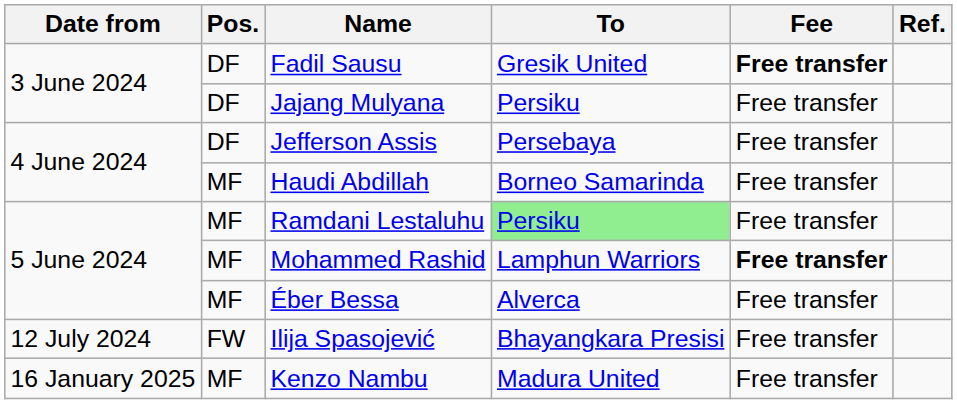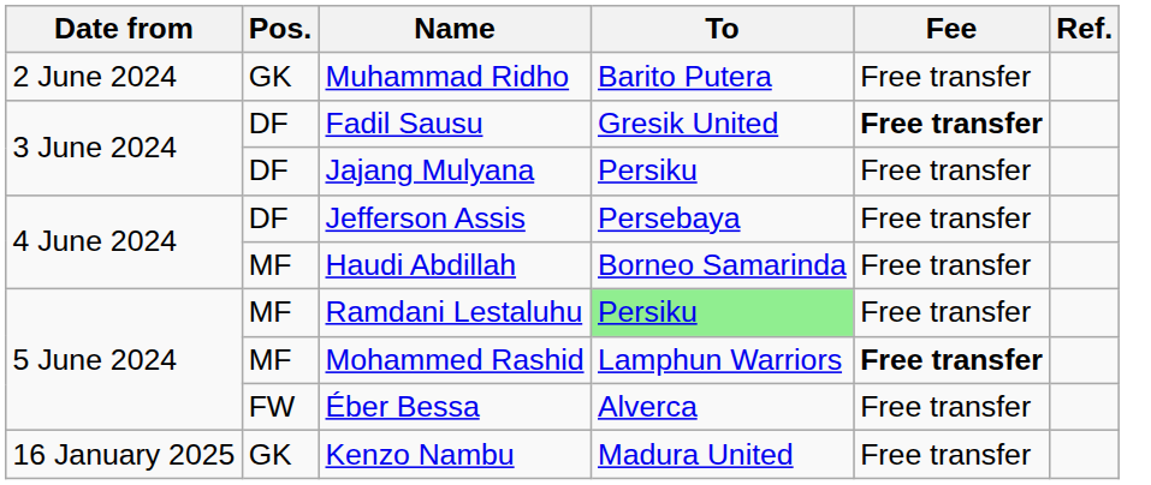 <table class="wikitable">
 <tr>
 <th>Date from</th>
 <th>Pos.</th>
 <th>Name</th>
 <th>To</th>
 <th>Fee</th>
 <th>Ref.</th>
+</tr>
+<tr>
+<td>2 June 2024</td>
+<td>GK</td>
+<td> <a href='#'>Muhammad Ridho</a></td>
+<td><a href='#'>Barito Putera</a></td>
+<td>Free transfer</td>
+<td></td>
 </tr>
 <tr>
 <td rowspan="2">3 June 2024</td>
 <td>DF</td>
 <td> <a href='#'>Fadil Sausu</a></td>
 <td><a href='#'>Gresik United</a></td>
 <td><strong>Free transfer</strong></td>
 <td></td>
 </tr>
 <tr>
 <td>DF</td>
 <td> <a href='#'>Jajang Mulyana</a></td>
 <td><a href='#'>Persiku</a></td>
 <td>Free transfer</td>
 <td></td>
 </tr>
 <tr>
 <td rowspan="2">4 June 2024</td>
 <td>DF</td>
 <td> <a href='#'>Jefferson Assis</a></td>
 <td><a href='#'>Persebaya</a></td>
 <td>Free transfer</td>
 <td></td>
 </tr>
 <tr>
 <td>MF</td>
 <td> <a href='#'>Haudi Abdillah</a></td>
 <td><a href='#'>Borneo Samarinda</a></td>
 <td>Free transfer</td>
 <td></td>
 </tr>
 <tr>
 <td rowspan="3">5 June 2024</td>
 <td>MF</td>
 <td> <a href='#'>Ramdani Lestaluhu</a></td>
 <td style="background: lightgreen;"><a href='#'>Persiku</a></td>
 <td>Free transfer</td>
 <td></td>
 </tr>
 <tr>
 <td>MF</td>
 <td> <a href='#'>Mohammed Rashid</a></td>
 <td> <a href='#'>Lamphun Warriors</a></td>
 <td><strong>Free transfer</strong></td>
 <td></td>
 </tr>
 <tr>
-<td>MF</td>
+<td>FW</td>
 <td> <a href='#'>Éber Bessa</a></td>
 <td> <a href='#'>Alverca</a></td>
 <td>Free transfer</td>
 <td></td>
 </tr>
 <tr>
-<td>12 July 2024</td>
-<td>FW</td>
-<td> <a href='#'>Ilija Spasojević</a></td>
-<td><a href='#'>Bhayangkara Presisi</a></td>
-<td>Free transfer</td>
-<td></td>
-</tr>
-<tr>
 <td>16 January 2025</td>
-<td>MF</td>
+<td>GK</td>
 <td> <a href='#'>Kenzo Nambu</a></td>
 <td><a href='#'>Madura United</a></td>
 <td>Free transfer</td>
 <td></td>
 </tr>
 </table>
